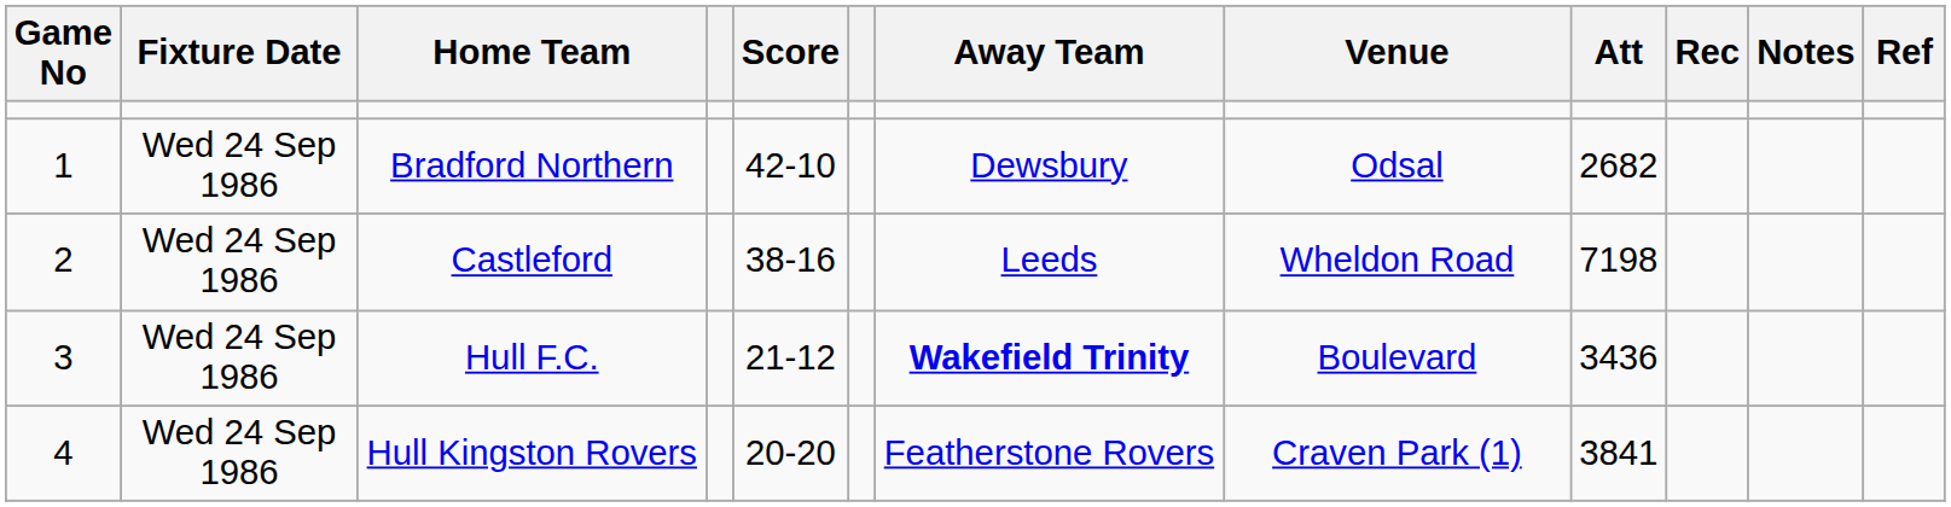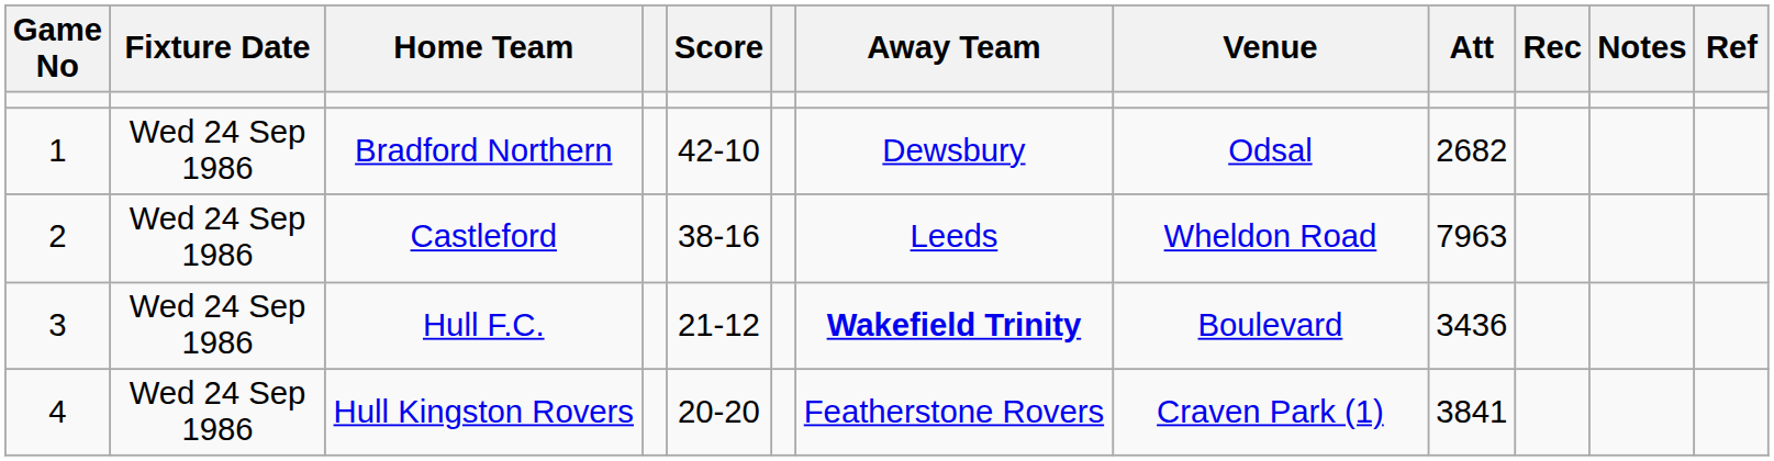 <table class="wikitable" style="text-align:center;">
 <tr>
 <th width=20 abbr="No">Game No</th>
 <th width=100 abbr="Date">Fixture Date</th>
 <th width=150 abbr="Home Team">Home Team</th>
 <th width=5 abbr="space"></th>
 <th width=20 abbr="Score">Score</th>
 <th width=5 abbr="space"></th>
 <th width=150 abbr="Away Team">Away Team</th>
 <th width=150 abbr="Venue">Venue</th>
 <th width=30 abbr="Att">Att</th>
 <th width=30 abbr="Rec">Rec</th>
 <th width=20 abbr="Notes">Notes</th>
 <th width=30 abbr="Ref">Ref</th>
 </tr>
 <tr>
 <td></td>
 <td></td>
 <td></td>
 <td></td>
 <td></td>
 <td></td>
 <td></td>
 <td></td>
 <td></td>
 <td></td>
 <td></td>
 </tr>
 <tr>
 <td>1</td>
 <td>Wed 24 Sep 1986</td>
 <td><a href='#'>Bradford Northern</a></td>
 <td></td>
 <td>42-10</td>
 <td></td>
 <td><a href='#'>Dewsbury</a></td>
 <td><a href='#'>Odsal</a></td>
 <td>2682</td>
 <td></td>
 <td></td>
 <td></td>
 </tr>
 <tr>
 <td>2</td>
 <td>Wed 24 Sep 1986</td>
 <td><a href='#'>Castleford</a></td>
 <td></td>
 <td>38-16</td>
 <td></td>
 <td><a href='#'>Leeds</a></td>
 <td><a href='#'>Wheldon Road</a></td>
-<td>7198</td>
+<td>7963</td>
 <td></td>
 <td></td>
 <td></td>
 </tr>
 <tr>
 <td>3</td>
 <td>Wed 24 Sep 1986</td>
 <td><a href='#'>Hull F.C.</a></td>
 <td></td>
 <td>21-12</td>
 <td></td>
 <td><strong><a href='#'>Wakefield Trinity</a></strong></td>
 <td><a href='#'>Boulevard</a></td>
 <td>3436</td>
 <td></td>
 <td></td>
 <td></td>
 </tr>
 <tr>
 <td>4</td>
 <td>Wed 24 Sep 1986</td>
 <td><a href='#'>Hull Kingston Rovers</a></td>
 <td></td>
 <td>20-20</td>
 <td></td>
 <td><a href='#'>Featherstone Rovers</a></td>
 <td><a href='#'>Craven Park (1)</a></td>
 <td>3841</td>
 <td></td>
 <td></td>
 <td></td>
 </tr>
 </table>
